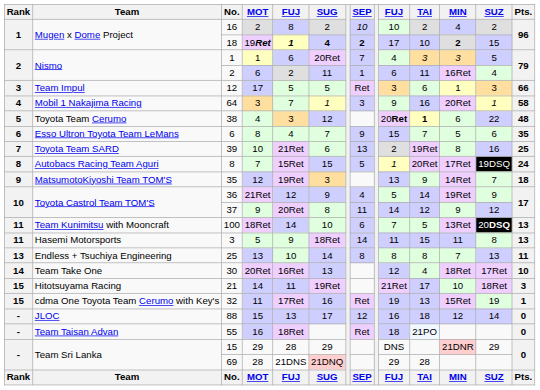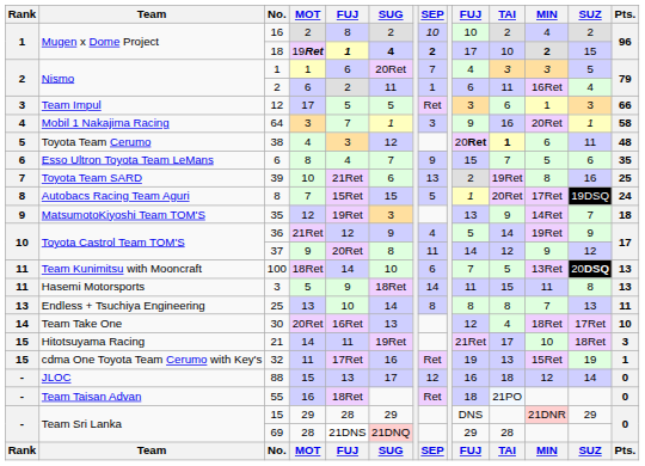 <table class="wikitable" style="font-size:85%; text-align:center">
 <tr>
 <th>Rank</th>
 <th>Team</th>
 <th>No.</th>
 <th><a href='#'>MOT</a><br></th>
 <th><a href='#'>FUJ</a><br></th>
 <th><a href='#'>SUG</a><br></th>
 <th rowspan="25"></th>
 <th><a href='#'>SEP</a><br></th>
 <th rowspan="25"></th>
 <th><a href='#'>FUJ</a><br></th>
 <th><a href='#'>TAI</a><br></th>
 <th><a href='#'>MIN</a><br></th>
 <th><a href='#'>SUZ</a><br></th>
 <th>Pts.</th>
 </tr>
 <tr>
 <th rowspan="2">1</th>
 <td rowspan="2" align="left"><a href='#'>Mugen</a> x <a href='#'>Dome</a> Project</td>
 <td>16</td>
 <td bgcolor="#DFDFDF">2</td>
 <td bgcolor="#CFCFFF">8</td>
 <td bgcolor="#DFDFDF">2</td>
 <td bgcolor="#CFCFFF"><em>10</em></td>
 <td bgcolor="#DFFFDF">10</td>
 <td bgcolor="#DFDFDF">2</td>
 <td bgcolor="#CFCFFF">4</td>
 <td bgcolor="#DFDFDF">2</td>
 <th rowspan="2">96</th>
 </tr>
 <tr>
 <td>18</td>
 <td bgcolor="#EFCFFF"><span>19</span><strong><em>Ret</em></strong></td>
 <td bgcolor="#FFFFBF"><strong><em>1</em></strong></td>
 <td bgcolor="#CFCFFF"><strong>4</strong></td>
 <td bgcolor="#CFCFFF"><strong>2</strong></td>
 <td bgcolor="#CFCFFF">17</td>
 <td bgcolor="#CFCFFF">10</td>
 <td bgcolor="#DFDFDF"><strong>2</strong></td>
 <td bgcolor="#CFCFFF">15</td>
 </tr>
 <tr>
 <th rowspan="2">2</th>
 <td rowspan="2" align="left"><a href='#'>Nismo</a></td>
 <td>1</td>
 <td bgcolor="#FFFFBF">1</td>
 <td bgcolor="#CFCFFF">6</td>
 <td bgcolor="#EFCFFF"><span>20</span>Ret</td>
 <td bgcolor="#CFCFFF">7</td>
 <td bgcolor="#DFFFDF">4</td>
 <td bgcolor="#FFDF9F"><em>3</em></td>
 <td bgcolor="#FFDF9F"><em>3</em></td>
 <td bgcolor="#CFCFFF">5</td>
 <th rowspan="2">79</th>
 </tr>
 <tr>
 <td>2</td>
 <td bgcolor="#CFCFFF">6</td>
 <td bgcolor="#DFDFDF">2</td>
 <td bgcolor="#CFCFFF">11</td>
 <td bgcolor="#CFCFFF">1</td>
 <td bgcolor="#CFCFFF">6</td>
 <td bgcolor="#CFCFFF">11</td>
 <td bgcolor="#EFCFFF"><span>16</span>Ret</td>
 <td bgcolor="#DFFFDF">4</td>
 </tr>
 <tr>
 <th>3</th>
 <td align="left"><a href='#'>Team Impul</a></td>
 <td>12</td>
 <td bgcolor="#CFCFFF">17</td>
 <td bgcolor="#DFFFDF">5</td>
 <td bgcolor="#DFFFDF">5</td>
 <td bgcolor="#EFCFFF">Ret</td>
 <td bgcolor="#FFDF9F">3</td>
 <td bgcolor="#DFFFDF">6</td>
 <td bgcolor="#FFFFBF">1</td>
 <td bgcolor="#FFDF9F">3</td>
 <th>66</th>
 </tr>
 <tr>
 <th>4</th>
 <td align="left"><a href='#'>Mobil 1 Nakajima Racing</a></td>
 <td>64</td>
 <td bgcolor="#FFDF9F">3</td>
 <td bgcolor="#DFFFDF">7</td>
 <td bgcolor="#FFFFBF"><em>1</em></td>
 <td bgcolor="#CFCFFF">3</td>
 <td bgcolor="#DFFFDF">9</td>
 <td bgcolor="#CFCFFF">16</td>
 <td bgcolor="#EFCFFF"><span>20</span>Ret</td>
 <td bgcolor="#FFFFBF"><em>1</em></td>
 <th>58</th>
 </tr>
 <tr>
 <th>5</th>
 <td align="left">Toyota Team <a href='#'>Cerumo</a></td>
 <td>38</td>
 <td bgcolor="#DFFFDF">4</td>
 <td bgcolor="#FFDF9F">3</td>
 <td bgcolor="#CFCFFF">12</td>
 <td></td>
 <td bgcolor="#EFCFFF"><span>20</span><strong>Ret</strong></td>
 <td bgcolor="#FFFFBF"><strong>1</strong></td>
 <td bgcolor="#DFFFDF">6</td>
-<td bgcolor="#CFCFFF">22</td>
+<td bgcolor="#CFCFFF">11</td>
 <th>48</th>
 </tr>
 <tr>
 <th>6</th>
 <td align="left"><a href='#'>Esso Ultron Toyota Team LeMans</a></td>
 <td>6</td>
 <td bgcolor="#DFFFDF">8</td>
 <td bgcolor="#DFFFDF">4</td>
 <td bgcolor="#DFFFDF">7</td>
 <td bgcolor="#CFCFFF">9</td>
 <td bgcolor="#CFCFFF">15</td>
 <td bgcolor="#DFFFDF">7</td>
 <td bgcolor="#DFFFDF">5</td>
 <td bgcolor="#DFFFDF">6</td>
 <th>35</th>
 </tr>
 <tr>
 <th>7</th>
 <td align="left"><a href='#'>Toyota Team SARD</a></td>
 <td>39</td>
 <td bgcolor="#DFFFDF">10</td>
 <td bgcolor="#EFCFFF"><span>21</span>Ret</td>
 <td bgcolor="#DFFFDF">6</td>
 <td bgcolor="#CFCFFF">13</td>
 <td bgcolor="#DFDFDF">2</td>
 <td bgcolor="#EFCFFF"><span>19</span>Ret</td>
 <td bgcolor="#DFFFDF">8</td>
 <td bgcolor="#CFCFFF">16</td>
 <th>25</th>
 </tr>
 <tr>
 <th>8</th>
 <td align="left"><a href='#'>Autobacs Racing Team Aguri</a></td>
 <td>8</td>
 <td bgcolor="#DFFFDF">7</td>
 <td bgcolor="#EFCFFF"><span>15</span>Ret</td>
 <td bgcolor="#CFCFFF">15</td>
 <td bgcolor="#CFCFFF">5</td>
 <td bgcolor="#FFFFBF"><em>1</em></td>
 <td bgcolor="#EFCFFF"><span>20</span>Ret</td>
 <td bgcolor="#EFCFFF"><span>17</span>Ret</td>
 <td style="background-color: #000; color: white;"><span>19</span>DSQ</td>
 <th>24</th>
 </tr>
 <tr>
 <th>9</th>
 <td align="left"><a href='#'>MatsumotoKiyoshi Team TOM'S</a></td>
 <td>35</td>
 <td bgcolor="#CFCFFF">12</td>
 <td bgcolor="#EFCFFF"><span>19</span>Ret</td>
 <td bgcolor="#FFDF9F">3</td>
 <td></td>
 <td bgcolor="#CFCFFF">13</td>
 <td bgcolor="#DFFFDF">9</td>
 <td bgcolor="#EFCFFF"><span>14</span>Ret</td>
 <td bgcolor="#DFFFDF">7</td>
 <th>18</th>
 </tr>
 <tr>
 <th rowspan="2">10</th>
 <td rowspan="2" align="left"><a href='#'>Toyota Castrol Team TOM'S</a></td>
 <td>36</td>
 <td bgcolor="#EFCFFF"><span>21</span>Ret</td>
 <td bgcolor="#CFCFFF">12</td>
 <td bgcolor="#CFCFFF">9</td>
 <td bgcolor="#CFCFFF">4</td>
 <td bgcolor="#DFFFDF">5</td>
 <td bgcolor="#CFCFFF">14</td>
 <td bgcolor="#EFCFFF"><span>19</span>Ret</td>
 <td bgcolor="#DFFFDF">9</td>
 <th rowspan="2">17</th>
 </tr>
 <tr>
 <td>37</td>
 <td bgcolor="#DFFFDF">9</td>
 <td bgcolor="#EFCFFF"><span>20</span>Ret</td>
 <td bgcolor="#DFFFDF">8</td>
 <td bgcolor="#CFCFFF">11</td>
 <td bgcolor="#CFCFFF">14</td>
 <td bgcolor="#CFCFFF">12</td>
 <td bgcolor="#DFFFDF">9</td>
 <td bgcolor="#CFCFFF">12</td>
 </tr>
 <tr>
 <th>11</th>
 <td align="left"><a href='#'>Team Kunimitsu</a> with Mooncraft</td>
 <td>100</td>
 <td bgcolor="#EFCFFF"><span>18</span>Ret</td>
 <td bgcolor="#CFCFFF">14</td>
 <td bgcolor="#DFFFDF">10</td>
 <td bgcolor="#CFCFFF">6</td>
 <td bgcolor="#DFFFDF">7</td>
 <td bgcolor="#DFFFDF">5</td>
 <td bgcolor="#EFCFFF"><span>13</span>Ret</td>
 <td style="background-color: #000; color: white;"><span>20</span><strong>DSQ</strong></td>
 <th>13</th>
 </tr>
 <tr>
 <th>11</th>
 <td align="left">Hasemi Motorsports</td>
 <td>3</td>
 <td bgcolor="#DFFFDF">5</td>
 <td bgcolor="#DFFFDF">9</td>
 <td bgcolor="#EFCFFF"><span>18</span>Ret</td>
 <td bgcolor="#CFCFFF">14</td>
 <td bgcolor="#CFCFFF">11</td>
 <td bgcolor="#CFCFFF">15</td>
 <td bgcolor="#CFCFFF">11</td>
 <td bgcolor="#DFFFDF">8</td>
 <th>13</th>
 </tr>
 <tr>
 <th>13</th>
 <td align="left">Endless + Tsuchiya Engineering</td>
 <td>25</td>
 <td bgcolor="#CFCFFF">13</td>
 <td bgcolor="#DFFFDF">10</td>
 <td bgcolor="#CFCFFF">14</td>
 <td bgcolor="#CFCFFF">8</td>
 <td bgcolor="#DFFFDF">8</td>
 <td bgcolor="#DFFFDF">8</td>
 <td bgcolor="#DFFFDF">7</td>
 <td bgcolor="#CFCFFF">13</td>
 <th>11</th>
 </tr>
 <tr>
 <th>14</th>
 <td align="left">Team Take One</td>
 <td>30</td>
 <td bgcolor="#EFCFFF"><span>20</span>Ret</td>
 <td bgcolor="#EFCFFF"><span>16</span>Ret</td>
 <td bgcolor="#CFCFFF">13</td>
 <td></td>
 <td bgcolor="#CFCFFF">12</td>
 <td bgcolor="#DFFFDF">4</td>
 <td bgcolor="#EFCFFF"><span>18</span>Ret</td>
 <td bgcolor="#EFCFFF"><span>17</span>Ret</td>
 <th>10</th>
 </tr>
 <tr>
 <th>15</th>
 <td align="left">Hitotsuyama Racing</td>
 <td>21</td>
 <td bgcolor="#CFCFFF">14</td>
 <td bgcolor="#CFCFFF">11</td>
 <td bgcolor="#EFCFFF"><span>19</span>Ret</td>
 <td></td>
 <td bgcolor="#EFCFFF"><span>21</span>Ret</td>
 <td bgcolor="#CFCFFF">17</td>
 <td bgcolor="#DFFFDF">10</td>
 <td bgcolor="#EFCFFF"><span>18</span>Ret</td>
 <th>3</th>
 </tr>
 <tr>
 <th>15</th>
 <td align="left">cdma One Toyota Team <a href='#'>Cerumo</a> with Key's</td>
 <td>32</td>
 <td bgcolor="#CFCFFF">11</td>
 <td bgcolor="#EFCFFF"><span>17</span>Ret</td>
 <td bgcolor="#CFCFFF">16</td>
 <td bgcolor="#EFCFFF">Ret</td>
 <td bgcolor="#CFCFFF">19</td>
 <td bgcolor="#CFCFFF">13</td>
 <td bgcolor="#EFCFFF"><span>15</span>Ret</td>
 <td bgcolor="#DFFFDF">19</td>
 <th>1</th>
 </tr>
 <tr>
 <th>-</th>
 <td align="left"><a href='#'>JLOC</a></td>
 <td>88</td>
 <td bgcolor="#CFCFFF">15</td>
 <td bgcolor="#CFCFFF">13</td>
 <td bgcolor="#CFCFFF">17</td>
 <td bgcolor="#CFCFFF">12</td>
 <td bgcolor="#CFCFFF">16</td>
 <td bgcolor="#CFCFFF">18</td>
 <td bgcolor="#CFCFFF">12</td>
 <td bgcolor="#CFCFFF">14</td>
 <th>0</th>
 </tr>
 <tr>
 <th>-</th>
 <td align="left"><a href='#'>Team Taisan Advan</a></td>
 <td>55</td>
 <td bgcolor="#CFCFFF">16</td>
 <td bgcolor="#EFCFFF"><span>18</span>Ret</td>
 <td></td>
 <td bgcolor="#EFCFFF">Ret</td>
 <td bgcolor="#CFCFFF">18</td>
 <td bgcolor="#F1F8FF"><span>21</span>PO</td>
 <td></td>
 <td></td>
 <th>0</th>
 </tr>
 <tr>
 <th rowspan="2">-</th>
 <td rowspan="2" align="left">Team Sri Lanka</td>
 <td>15</td>
 <td><span>29</span></td>
 <td><span>28</span></td>
 <td><span>29</span></td>
 <td></td>
 <td>DNS</td>
 <td></td>
 <td bgcolor="#FFCFCF"><span>21</span>DNR</td>
 <td><span>29</span></td>
 <th rowspan="2">0</th>
 </tr>
 <tr>
 <td>69</td>
 <td><span>28</span></td>
 <td bgcolor="#FFFFFF"><span>21</span>DNS</td>
 <td bgcolor="#FFCFCF"><span>21</span>DNQ</td>
 <td></td>
 <td><span>29</span></td>
 <td><span>28</span></td>
 <td></td>
 <td></td>
 </tr>
 <tr>
 <th>Rank</th>
 <th>Team</th>
 <th>No.</th>
 <th><a href='#'>MOT</a><br></th>
 <th><a href='#'>FUJ</a><br></th>
 <th><a href='#'>SUG</a><br></th>
 <th><a href='#'>SEP</a><br></th>
 <th><a href='#'>FUJ</a><br></th>
 <th><a href='#'>TAI</a><br></th>
 <th><a href='#'>MIN</a><br></th>
 <th><a href='#'>SUZ</a><br></th>
 <th>Pts.</th>
 </tr>
 </table>
